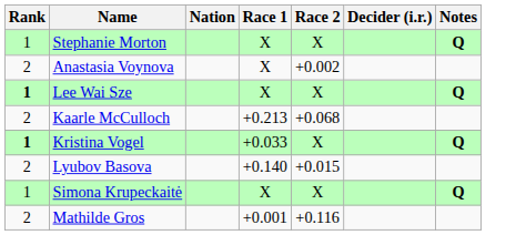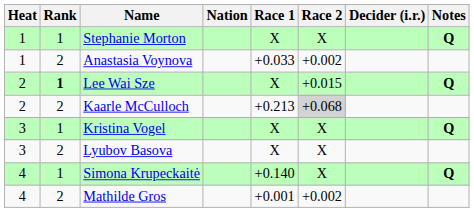 <table class="wikitable sortable" style="text-align:center">
 <tr>
+<th>Heat</th>
 <th>Rank</th>
 <th>Name</th>
 <th>Nation</th>
 <th>Race 1</th>
 <th>Race 2</th>
 <th>Decider (i.r.)</th>
 <th>Notes</th>
 </tr>
 <tr bgcolor=bbffbb>
 <td>1</td>
+<td>1</td>
 <td align=left><a href='#'>Stephanie Morton</a></td>
 <td align=left></td>
 <td>X</td>
 <td>X</td>
 <td></td>
 <td><strong>Q</strong></td>
 </tr>
 <tr>
+<td>1</td>
 <td>2</td>
 <td align=left><a href='#'>Anastasia Voynova</a></td>
 <td align=left></td>
-<td>X</td>
+<td>+0.033</td>
 <td>+0.002</td>
 <td></td>
 <td></td>
 </tr>
 <tr bgcolor=bbffbb>
+<td>2</td>
 <td><strong>1</strong></td>
 <td align=left><a href='#'>Lee Wai Sze</a></td>
+<td align=left></td>
+<td>X</td>
+<td>+0.015</td>
+<td></td>
+<td><strong>Q</strong></td>
+</tr>
+<tr>
+<td>2</td>
+<td>2</td>
+<td align=left><a href='#'>Kaarle McCulloch</a></td>
+<td align=left></td>
+<td>+0.213</td>
+<td style="background: lightgrey;">+0.068</td>
+<td></td>
+<td></td>
+</tr>
+<tr bgcolor=bbffbb>
+<td>3</td>
+<td>1</td>
+<td align=left><a href='#'>Kristina Vogel</a></td>
 <td align=left></td>
 <td>X</td>
 <td>X</td>
 <td></td>
 <td><strong>Q</strong></td>
 </tr>
 <tr>
+<td>3</td>
 <td>2</td>
-<td align=left><a href='#'>Kaarle McCulloch</a></td>
+<td align=left><a href='#'>Lyubov Basova</a></td>
 <td align=left></td>
-<td>+0.213</td>
-<td>+0.068</td>
+<td>X</td>
+<td>X</td>
 <td></td>
 <td></td>
 </tr>
 <tr bgcolor=bbffbb>
-<td><strong>1</strong></td>
-<td align=left><a href='#'>Kristina Vogel</a></td>
+<td>4</td>
+<td>1</td>
+<td align=left><a href='#'>Simona Krupeckaitė</a></td>
 <td align=left></td>
-<td>+0.033</td>
+<td>+0.140</td>
 <td>X</td>
 <td></td>
 <td><strong>Q</strong></td>
 </tr>
 <tr>
-<td>2</td>
-<td align=left><a href='#'>Lyubov Basova</a></td>
-<td align=left></td>
-<td>+0.140</td>
-<td>+0.015</td>
-<td></td>
-<td></td>
-</tr>
-<tr bgcolor=bbffbb>
-<td>1</td>
-<td align=left><a href='#'>Simona Krupeckaitė</a></td>
-<td align=left></td>
-<td>X</td>
-<td>X</td>
-<td></td>
-<td><strong>Q</strong></td>
-</tr>
-<tr>
+<td>4</td>
 <td>2</td>
 <td align=left><a href='#'>Mathilde Gros</a></td>
 <td align=left></td>
 <td>+0.001</td>
-<td>+0.116</td>
+<td>+0.002</td>
 <td></td>
 <td></td>
 </tr>
 </table>
